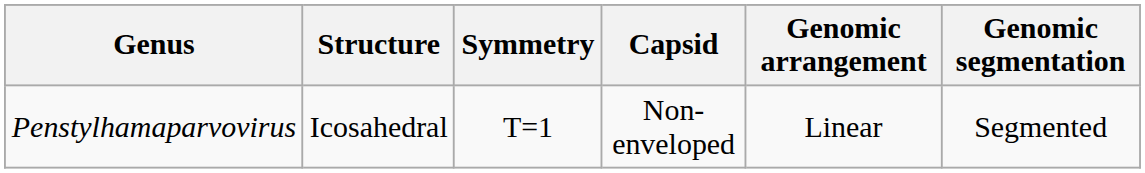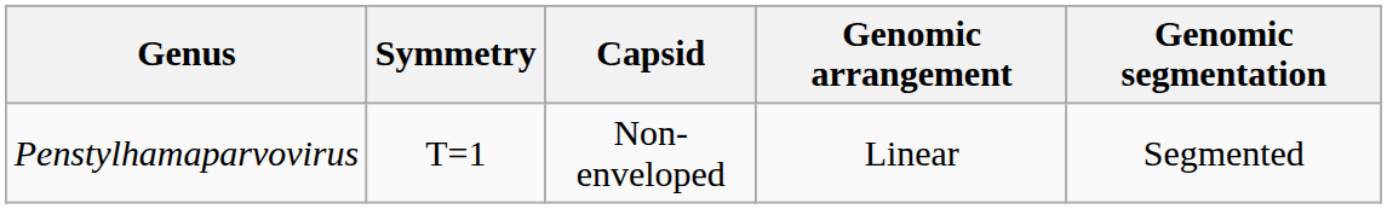 <table class="wikitable sortable" style="text-align:center">
 <tr>
 <th>Genus</th>
-<th>Structure</th>
 <th>Symmetry</th>
 <th>Capsid</th>
 <th>Genomic arrangement</th>
 <th>Genomic segmentation</th>
 </tr>
 <tr>
 <td><em>Penstylhamaparvovirus</em></td>
-<td>Icosahedral</td>
 <td>T=1</td>
 <td>Non-enveloped</td>
 <td>Linear</td>
 <td>Segmented</td>
 </tr>
 </table>
